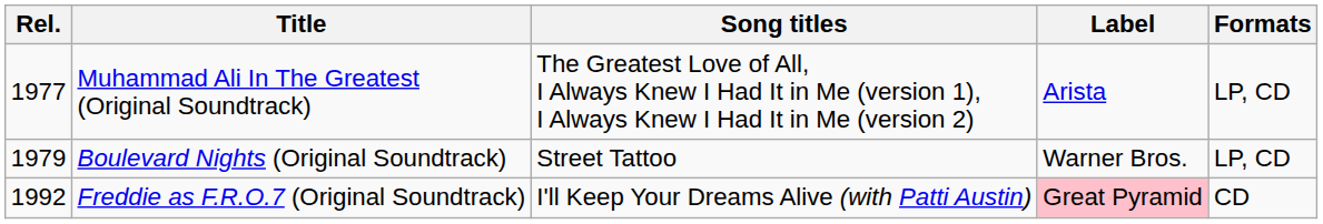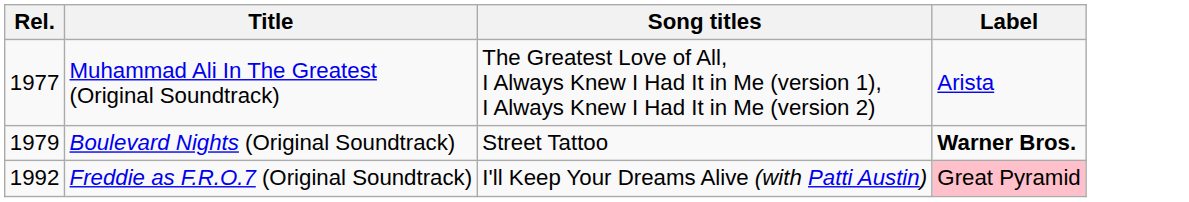 <table class="wikitable sortable">
 <tr>
 <th>Rel.</th>
 <th>Title</th>
 <th>Song titles</th>
 <th>Label</th>
-<th>Formats</th>
 </tr>
 <tr>
 <td>1977</td>
 <td><em><a href='#'></em>Muhammad Ali In The Greatest<em></a></em> <br>(Original Soundtrack)</td>
 <td>The Greatest Love of All, <br>I Always Knew I Had It in Me (version 1),<br> I Always Knew I Had It in Me (version 2)</td>
 <td><a href='#'>Arista</a></td>
-<td>LP, CD</td>
 </tr>
 <tr>
 <td>1979</td>
 <td><em><a href='#'>Boulevard Nights</a></em> (Original Soundtrack)</td>
 <td>Street Tattoo</td>
-<td>Warner Bros.</td>
-<td>LP, CD</td>
+<td><strong>Warner Bros.</strong></td>
 </tr>
 <tr>
 <td>1992</td>
 <td><em><a href='#'>Freddie as F.R.O.7</a></em> (Original Soundtrack)</td>
 <td>I'll Keep Your Dreams Alive <em>(with <a href='#'>Patti Austin</a>)</em></td>
 <td style="background: pink;">Great Pyramid</td>
-<td>CD</td>
 </tr>
 </table>
